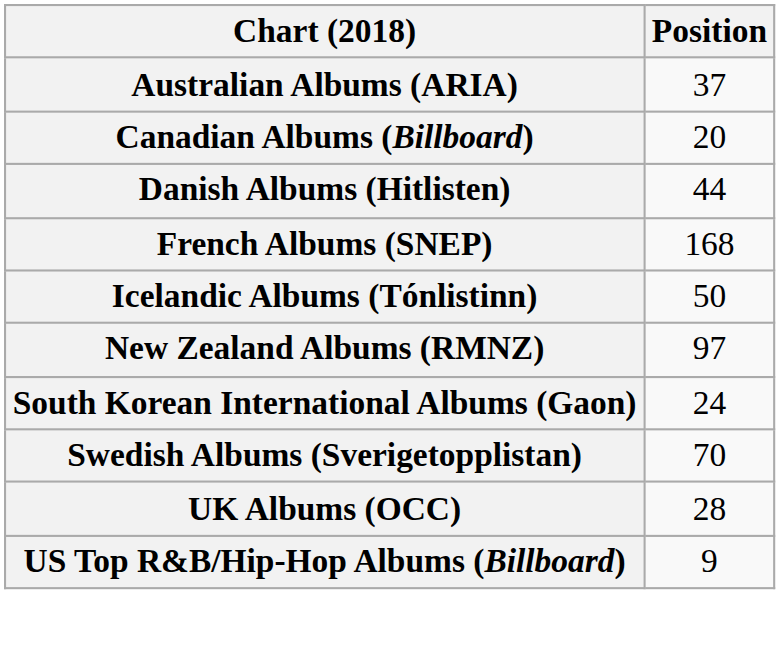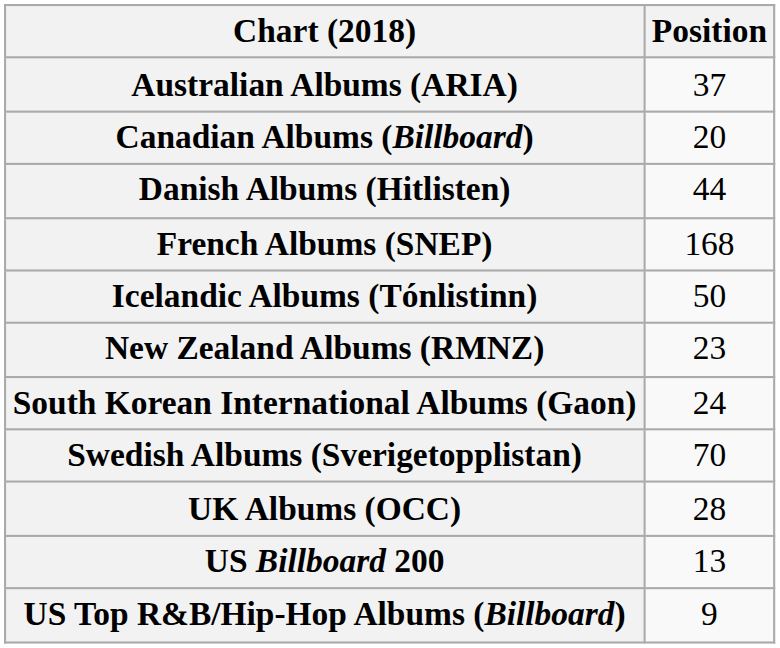 <table class="wikitable sortable plainrowheaders" style="text-align:center">
 <tr>
 <th scope="col">Chart (2018)</th>
 <th scope="col">Position</th>
 </tr>
 <tr>
 <th scope="row">Australian Albums (ARIA)</th>
 <td>37</td>
 </tr>
 <tr>
 <th scope="row">Canadian Albums (<em>Billboard</em>)</th>
 <td>20</td>
 </tr>
 <tr>
 <th scope="row">Danish Albums (Hitlisten)</th>
 <td>44</td>
 </tr>
 <tr>
 <th scope="row">French Albums (SNEP)</th>
 <td>168</td>
 </tr>
 <tr>
 <th scope="row">Icelandic Albums (Tónlistinn)</th>
 <td>50</td>
 </tr>
 <tr>
 <th scope="row">New Zealand Albums (RMNZ)</th>
-<td>97</td>
+<td>23</td>
 </tr>
 <tr>
 <th scope="row">South Korean International Albums (Gaon)</th>
 <td>24</td>
 </tr>
 <tr>
 <th scope="row">Swedish Albums (Sverigetopplistan)</th>
 <td>70</td>
 </tr>
 <tr>
 <th scope="row">UK Albums (OCC)</th>
 <td>28</td>
 </tr>
 <tr>
+<th scope="row">US <em>Billboard</em> 200</th>
+<td>13</td>
+</tr>
+<tr>
 <th scope="row">US Top R&B/Hip-Hop Albums (<em>Billboard</em>)</th>
 <td>9</td>
 </tr>
 </table>
